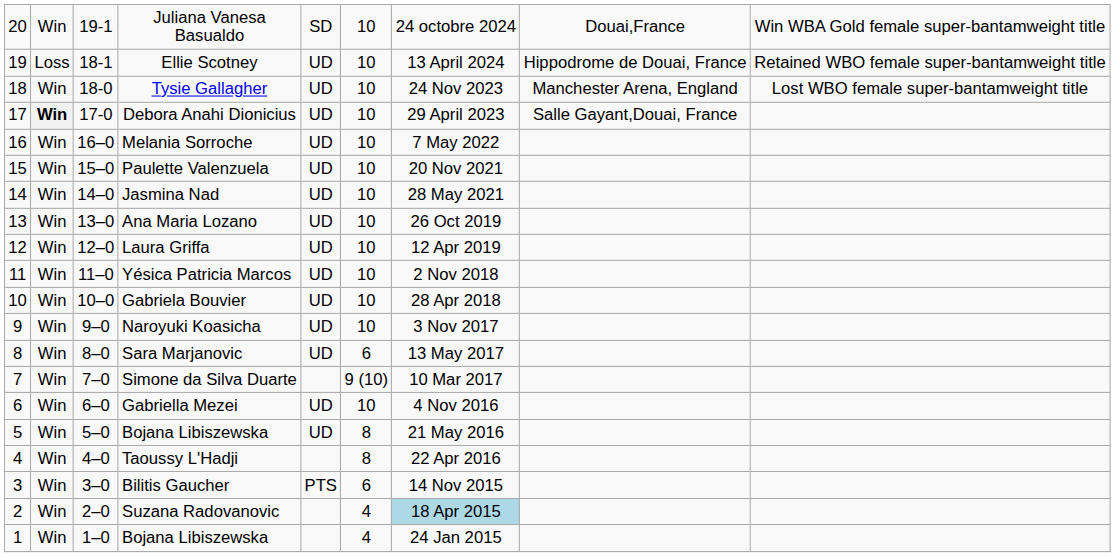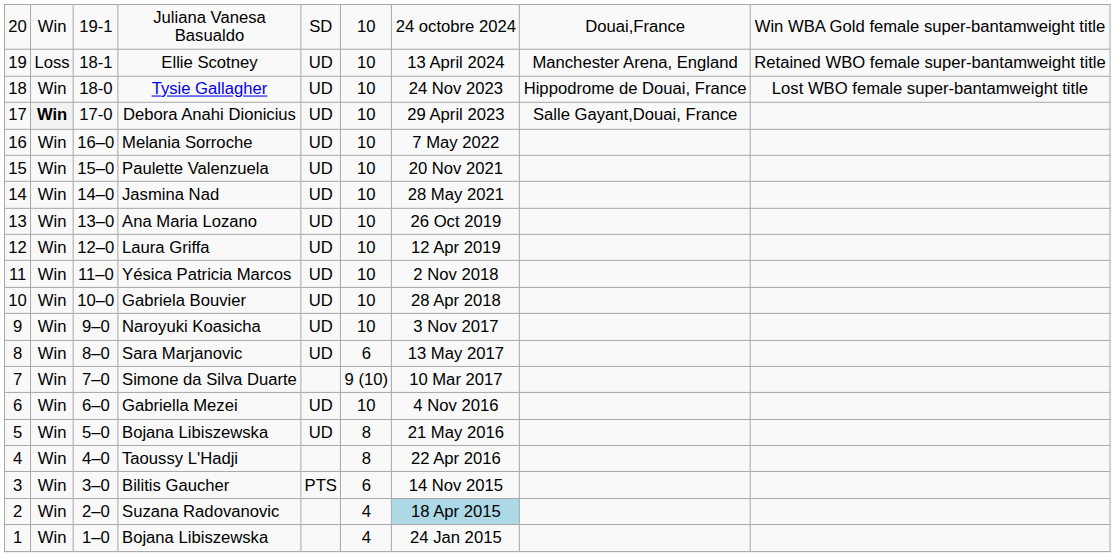 <table class="wikitable" style="text-align:center">
 <tr>
 <td>20</td>
 <td>Win</td>
 <td>19-1</td>
 <td>Juliana Vanesa<br>Basualdo</td>
 <td>SD</td>
 <td>10</td>
 <td>24 octobre 2024</td>
 <td>Douai,France</td>
 <td>Win WBA Gold female super-bantamweight title</td>
 </tr>
 <tr>
 <td>19</td>
 <td>Loss</td>
 <td>18-1</td>
 <td>Ellie Scotney</td>
 <td>UD</td>
 <td>10</td>
 <td>13 April 2024</td>
-<td>Hippodrome de Douai, France</td>
+<td>Manchester Arena, England</td>
 <td>Retained WBO female super-bantamweight title</td>
 </tr>
 <tr>
 <td>18</td>
 <td>Win</td>
 <td>18-0</td>
 <td><a href='#'>Tysie Gallagher</a></td>
 <td>UD</td>
 <td>10</td>
 <td>24 Nov 2023</td>
-<td>Manchester Arena, England</td>
+<td>Hippodrome de Douai, France</td>
 <td>Lost WBO female super-bantamweight title</td>
 </tr>
 <tr>
 <td>17</td>
 <th>Win</th>
 <td>17-0</td>
 <td>Debora Anahi Dionicius</td>
 <td>UD</td>
 <td>10</td>
 <td>29 April 2023</td>
 <td>Salle Gayant,Douai, France</td>
 <td align=left></td>
 </tr>
 <tr>
 <td>16</td>
 <td>Win</td>
 <td>16–0</td>
 <td align=left>Melania Sorroche</td>
 <td>UD</td>
 <td>10</td>
 <td>7 May 2022</td>
 <td align=left></td>
 <td align=left></td>
 </tr>
 <tr>
 <td>15</td>
 <td>Win</td>
 <td>15–0</td>
 <td align=left>Paulette Valenzuela</td>
 <td>UD</td>
 <td>10</td>
 <td>20 Nov 2021</td>
 <td align=left></td>
 <td align=left></td>
 </tr>
 <tr>
 <td>14</td>
 <td>Win</td>
 <td>14–0</td>
 <td align=left>Jasmina Nad</td>
 <td>UD</td>
 <td>10</td>
 <td>28 May 2021</td>
 <td align=left></td>
 <td align=left></td>
 </tr>
 <tr>
 <td>13</td>
 <td>Win</td>
 <td>13–0</td>
 <td align=left>Ana Maria Lozano</td>
 <td>UD</td>
 <td>10</td>
 <td>26 Oct 2019</td>
 <td align=left></td>
 <td align=left></td>
 </tr>
 <tr>
 <td>12</td>
 <td>Win</td>
 <td>12–0</td>
 <td align=left>Laura Griffa</td>
 <td>UD</td>
 <td>10</td>
 <td>12 Apr 2019</td>
 <td align=left></td>
 <td align=left></td>
 </tr>
 <tr>
 <td>11</td>
 <td>Win</td>
 <td>11–0</td>
 <td align=left>Yésica Patricia Marcos</td>
 <td>UD</td>
 <td>10</td>
 <td>2 Nov 2018</td>
 <td align=left></td>
 <td align=left></td>
 </tr>
 <tr>
 <td>10</td>
 <td>Win</td>
 <td>10–0</td>
 <td align=left>Gabriela Bouvier</td>
 <td>UD</td>
 <td>10</td>
 <td>28 Apr 2018</td>
 <td align=left></td>
 <td align=left></td>
 </tr>
 <tr>
 <td>9</td>
 <td>Win</td>
 <td>9–0</td>
 <td align=left>Naroyuki Koasicha</td>
 <td>UD</td>
 <td>10</td>
 <td>3 Nov 2017</td>
 <td align=left></td>
 <td align=left></td>
 </tr>
 <tr>
 <td>8</td>
 <td>Win</td>
 <td>8–0</td>
 <td align=left>Sara Marjanovic</td>
 <td>UD</td>
 <td>6</td>
 <td>13 May 2017</td>
 <td align=left></td>
 <td></td>
 </tr>
 <tr>
 <td>7</td>
 <td>Win</td>
 <td>7–0</td>
 <td align=left>Simone da Silva Duarte</td>
 <td></td>
 <td>9 (10)</td>
 <td>10 Mar 2017</td>
 <td align=left></td>
 <td align=left></td>
 </tr>
 <tr>
 <td>6</td>
 <td>Win</td>
 <td>6–0</td>
 <td align=left>Gabriella Mezei</td>
 <td>UD</td>
 <td>10</td>
 <td>4 Nov 2016</td>
 <td align=left></td>
 <td align=left></td>
 </tr>
 <tr>
 <td>5</td>
 <td>Win</td>
 <td>5–0</td>
 <td align=left>Bojana Libiszewska</td>
 <td>UD</td>
 <td>8</td>
 <td>21 May 2016</td>
 <td align=left></td>
 <td></td>
 </tr>
 <tr>
 <td>4</td>
 <td>Win</td>
 <td>4–0</td>
 <td align=left>Taoussy L'Hadji</td>
 <td></td>
 <td>8</td>
 <td>22 Apr 2016</td>
 <td align=left></td>
 <td align=left></td>
 </tr>
 <tr>
 <td>3</td>
 <td>Win</td>
 <td>3–0</td>
 <td align=left>Bilitis Gaucher</td>
 <td>PTS</td>
 <td>6</td>
 <td>14 Nov 2015</td>
 <td align=left></td>
 <td></td>
 </tr>
 <tr>
 <td>2</td>
 <td>Win</td>
 <td>2–0</td>
 <td align=left>Suzana Radovanovic</td>
 <td></td>
 <td>4</td>
 <td style="background: lightblue;">18 Apr 2015</td>
 <td align=left></td>
 <td></td>
 </tr>
 <tr>
 <td>1</td>
 <td>Win</td>
 <td>1–0</td>
 <td align=left>Bojana Libiszewska</td>
 <td></td>
 <td>4</td>
 <td>24 Jan 2015</td>
 <td align=left></td>
 <td></td>
 </tr>
 <tr>
 </tr>
 </table>
